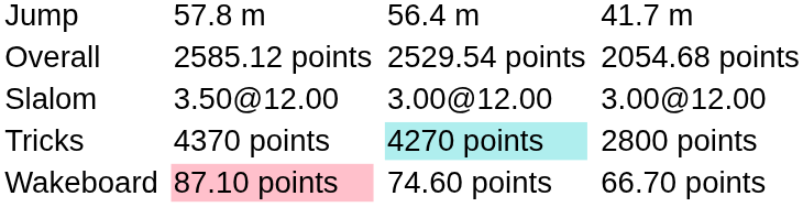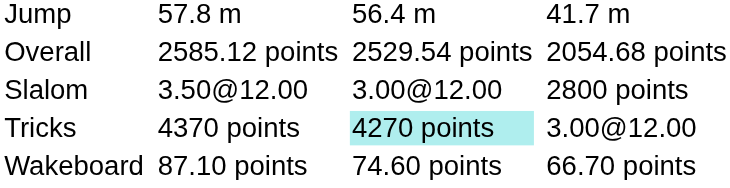 <table>
 <tr>
 <td>Jump</td>
 <td></td>
 <td>57.8 m</td>
 <td></td>
 <td>56.4 m</td>
 <td></td>
 <td>41.7 m</td>
 </tr>
 <tr>
 <td>Overall</td>
 <td></td>
 <td>2585.12 points</td>
 <td></td>
 <td>2529.54 points</td>
 <td></td>
 <td>2054.68 points</td>
 </tr>
 <tr>
 <td>Slalom</td>
 <td></td>
 <td>3.50@12.00</td>
 <td></td>
 <td>3.00@12.00</td>
 <td></td>
-<td>3.00@12.00</td>
+<td>2800 points</td>
 </tr>
 <tr>
 <td>Tricks</td>
 <td></td>
 <td>4370 points</td>
 <td></td>
 <td style="background: paleturquoise;">4270 points</td>
 <td></td>
-<td>2800 points</td>
+<td>3.00@12.00</td>
 </tr>
 <tr>
 <td>Wakeboard</td>
 <td></td>
-<td style="background: pink;">87.10 points</td>
+<td>87.10 points</td>
 <td></td>
 <td>74.60 points</td>
 <td></td>
 <td>66.70 points</td>
 </tr>
 </table>
